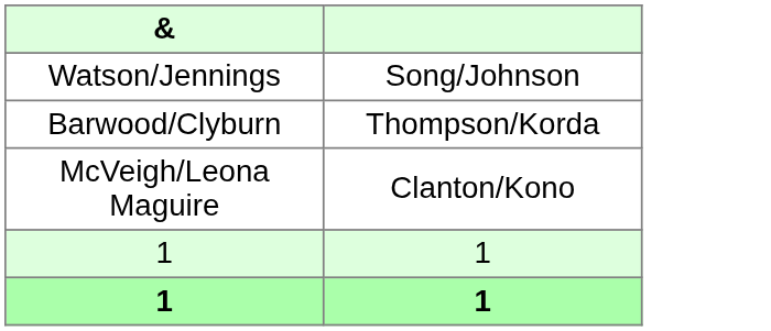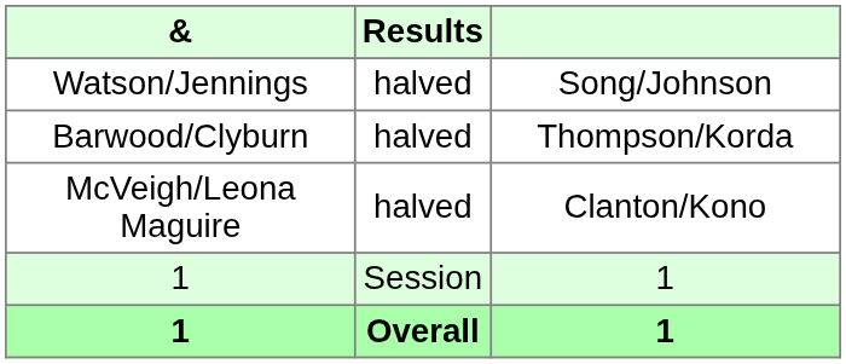 <table border="1" cellpadding="3" style="border-collapse:collapse; text-align:center;">
 <tr style="background:#ddffdd;">
 <th width=160> & </th>
+<th>Results</th>
 <th width=160></th>
 </tr>
 <tr>
 <td>Watson/Jennings</td>
+<td>halved</td>
 <td>Song/Johnson</td>
 </tr>
 <tr>
 <td>Barwood/Clyburn</td>
+<td>halved</td>
 <td>Thompson/Korda</td>
 </tr>
 <tr>
 <td>McVeigh/Leona Maguire</td>
+<td>halved</td>
 <td>Clanton/Kono</td>
 </tr>
 <tr style="background:#ddffdd;">
 <td>1</td>
+<td>Session</td>
 <td>1</td>
 </tr>
 <tr style="background:#aaffaa;">
 <th>1</th>
+<th>Overall</th>
 <th>1</th>
 </tr>
 </table>
